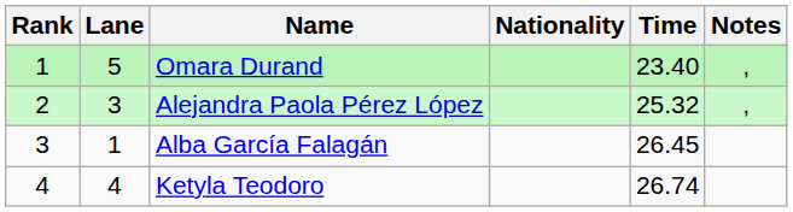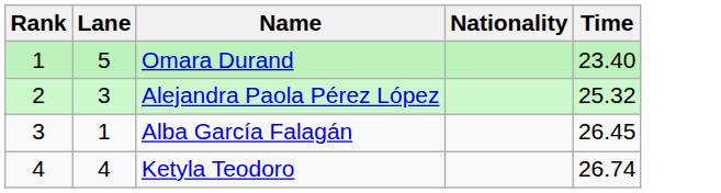 <table class="wikitable sortable" style="text-align:center">
 <tr>
 <th>Rank</th>
 <th>Lane</th>
 <th>Name</th>
 <th>Nationality</th>
 <th>Time</th>
-<th>Notes</th>
 </tr>
 <tr bgcolor=bbf3bb>
 <td>1</td>
 <td>5</td>
 <td align="left"><a href='#'>Omara Durand</a></td>
 <td align="left"></td>
 <td>23.40</td>
-<td>, </td>
 </tr>
 <tr bgcolor=ccf9cc>
 <td>2</td>
 <td>3</td>
 <td align="left"><a href='#'>Alejandra Paola Pérez López</a></td>
 <td align="left"></td>
 <td>25.32</td>
-<td>, </td>
 </tr>
 <tr>
 <td>3</td>
 <td>1</td>
 <td align="left"><a href='#'>Alba García Falagán</a></td>
 <td align="left"></td>
 <td>26.45</td>
-<td></td>
 </tr>
 <tr>
 <td>4</td>
 <td>4</td>
 <td align="left"><a href='#'>Ketyla Teodoro</a></td>
 <td align="left"></td>
 <td>26.74</td>
-<td></td>
 </tr>
 </table>
